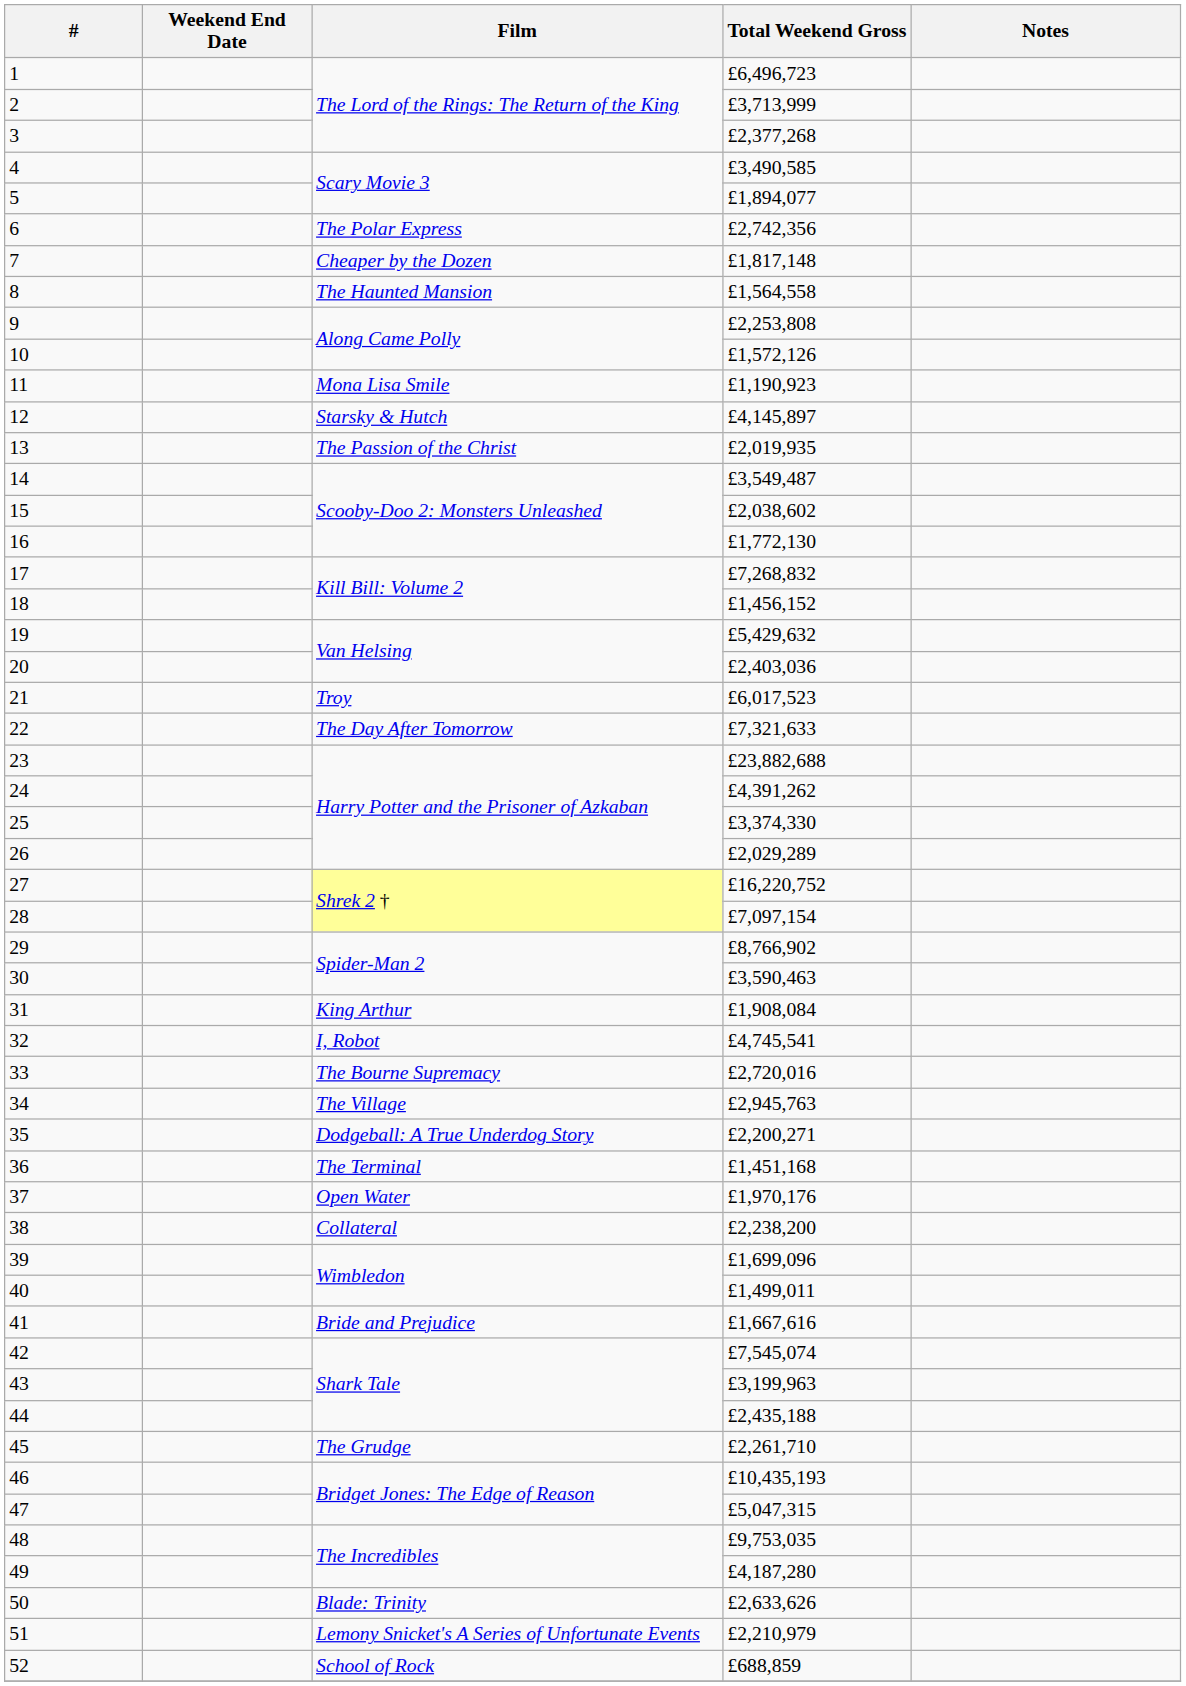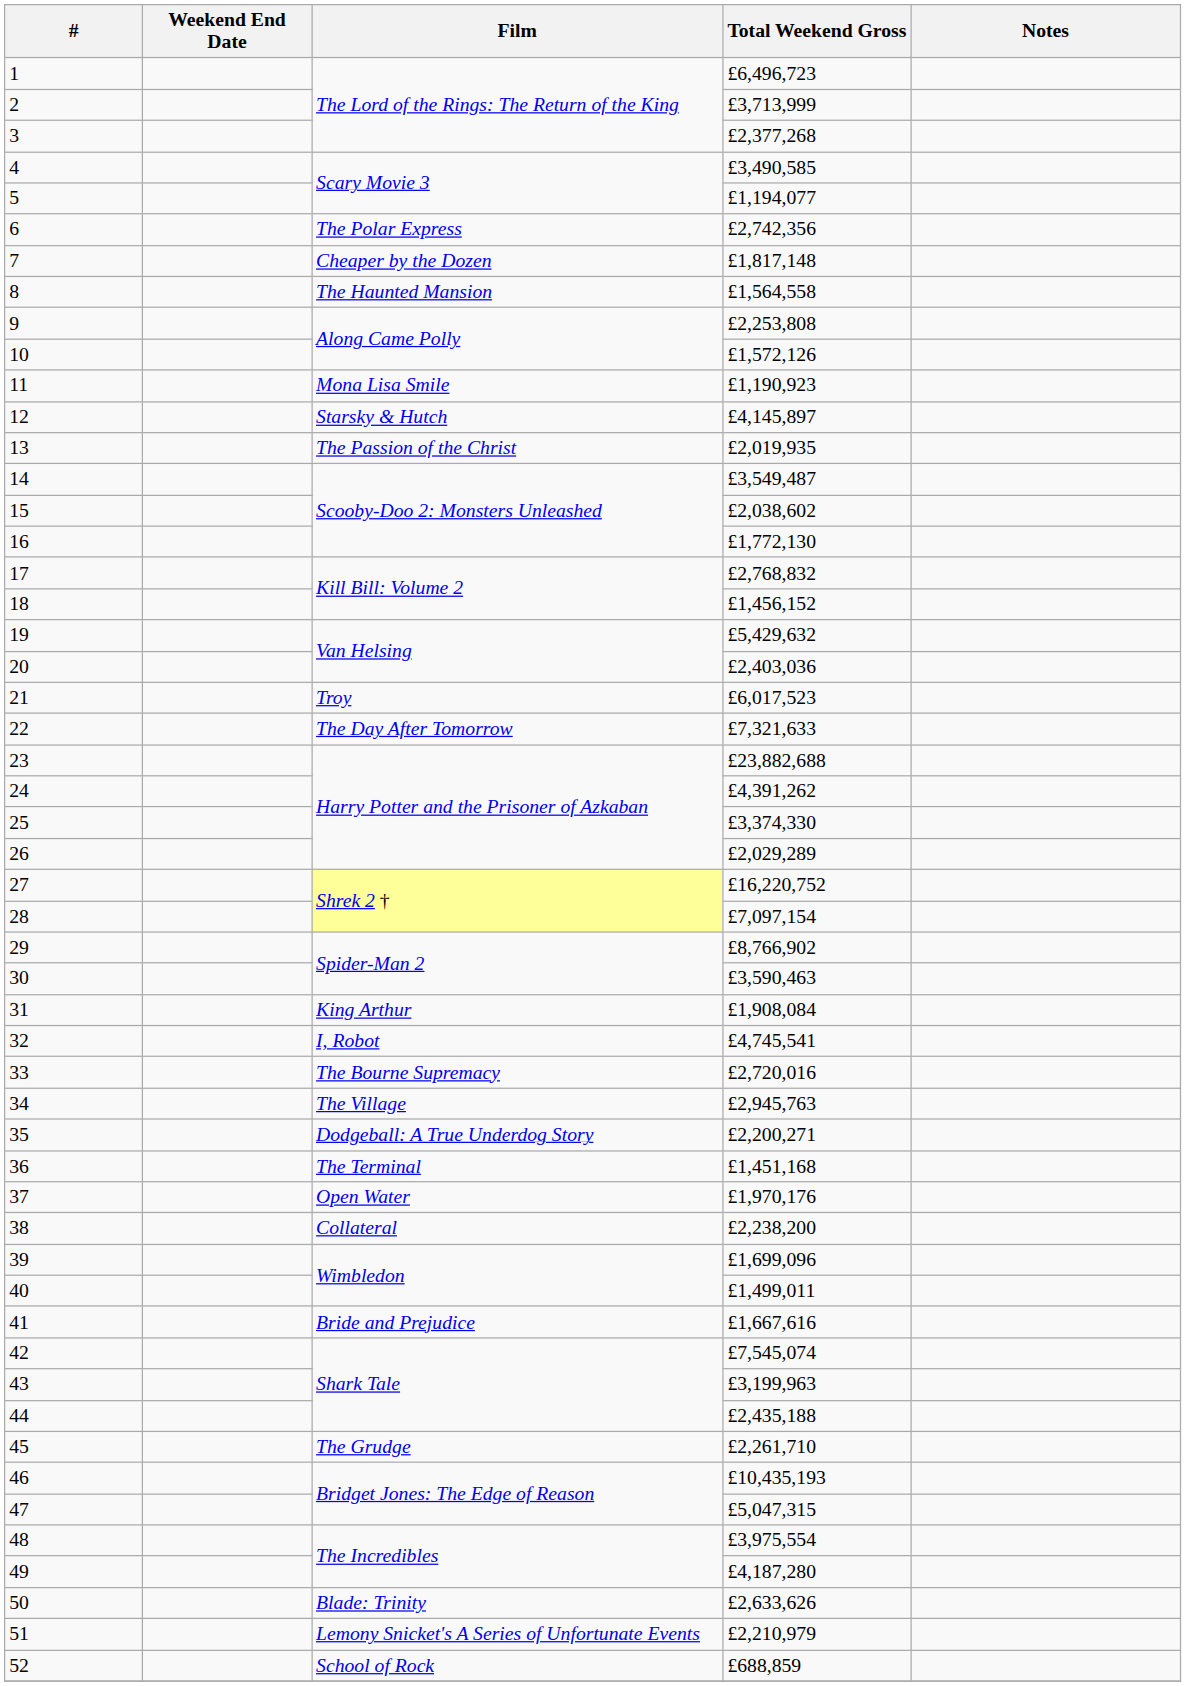 <table class="wikitable sortable">
 <tr>
 <th abbr="Week">#</th>
 <th abbr="Date" style="width:130px">Weekend End Date</th>
 <th width="35%">Film</th>
 <th width="16%">Total Weekend Gross</th>
 <th>Notes</th>
 </tr>
 <tr>
 <td>1</td>
 <td></td>
 <td rowspan="3"><em><a href='#'>The Lord of the Rings: The Return of the King</a></em></td>
 <td>£6,496,723</td>
 <td></td>
 </tr>
 <tr>
 <td>2</td>
 <td></td>
 <td>£3,713,999</td>
 <td></td>
 </tr>
 <tr>
 <td>3</td>
 <td></td>
 <td>£2,377,268</td>
 <td></td>
 </tr>
 <tr>
 <td>4</td>
 <td></td>
 <td rowspan="2"><em><a href='#'>Scary Movie 3</a></em></td>
 <td>£3,490,585</td>
 <td></td>
 </tr>
 <tr>
 <td>5</td>
 <td></td>
-<td>£1,894,077</td>
+<td>£1,194,077</td>
 <td></td>
 </tr>
 <tr>
 <td>6</td>
 <td></td>
 <td><em><a href='#'>The Polar Express</a></em></td>
 <td>£2,742,356</td>
 <td></td>
 </tr>
 <tr>
 <td>7</td>
 <td></td>
 <td><em><a href='#'>Cheaper by the Dozen</a></em></td>
 <td>£1,817,148</td>
 <td></td>
 </tr>
 <tr>
 <td>8</td>
 <td></td>
 <td><em><a href='#'>The Haunted Mansion</a></em></td>
 <td>£1,564,558</td>
 <td></td>
 </tr>
 <tr>
 <td>9</td>
 <td></td>
 <td rowspan="2"><em><a href='#'>Along Came Polly</a></em></td>
 <td>£2,253,808</td>
 <td></td>
 </tr>
 <tr>
 <td>10</td>
 <td></td>
 <td>£1,572,126</td>
 <td></td>
 </tr>
 <tr>
 <td>11</td>
 <td></td>
 <td><em><a href='#'>Mona Lisa Smile</a></em></td>
 <td>£1,190,923</td>
 <td></td>
 </tr>
 <tr>
 <td>12</td>
 <td></td>
 <td><em><a href='#'>Starsky & Hutch</a></em></td>
 <td>£4,145,897</td>
 <td></td>
 </tr>
 <tr>
 <td>13</td>
 <td></td>
 <td><em><a href='#'>The Passion of the Christ</a></em></td>
 <td>£2,019,935</td>
 <td></td>
 </tr>
 <tr>
 <td>14</td>
 <td></td>
 <td rowspan="3"><em><a href='#'>Scooby-Doo 2: Monsters Unleashed</a></em></td>
 <td>£3,549,487</td>
 <td></td>
 </tr>
 <tr>
 <td>15</td>
 <td></td>
 <td>£2,038,602</td>
 <td></td>
 </tr>
 <tr>
 <td>16</td>
 <td></td>
 <td>£1,772,130</td>
 <td></td>
 </tr>
 <tr>
 <td>17</td>
 <td></td>
 <td rowspan="2"><em><a href='#'>Kill Bill: Volume 2</a></em></td>
-<td>£7,268,832</td>
+<td>£2,768,832</td>
 <td></td>
 </tr>
 <tr>
 <td>18</td>
 <td></td>
 <td>£1,456,152</td>
 <td></td>
 </tr>
 <tr>
 <td>19</td>
 <td></td>
 <td rowspan="2"><em><a href='#'>Van Helsing</a></em></td>
 <td>£5,429,632</td>
 <td></td>
 </tr>
 <tr>
 <td>20</td>
 <td></td>
 <td>£2,403,036</td>
 <td></td>
 </tr>
 <tr>
 <td>21</td>
 <td></td>
 <td><em><a href='#'>Troy</a></em></td>
 <td>£6,017,523</td>
 <td></td>
 </tr>
 <tr>
 <td>22</td>
 <td></td>
 <td><em><a href='#'>The Day After Tomorrow</a></em></td>
 <td>£7,321,633</td>
 <td></td>
 </tr>
 <tr>
 <td>23</td>
 <td></td>
 <td rowspan="4"><em><a href='#'>Harry Potter and the Prisoner of Azkaban</a></em></td>
 <td>£23,882,688</td>
 <td></td>
 </tr>
 <tr>
 <td>24</td>
 <td></td>
 <td>£4,391,262</td>
 <td></td>
 </tr>
 <tr>
 <td>25</td>
 <td></td>
 <td>£3,374,330</td>
 <td></td>
 </tr>
 <tr>
 <td>26</td>
 <td></td>
 <td>£2,029,289</td>
 <td></td>
 </tr>
 <tr>
 <td>27</td>
 <td></td>
 <td rowspan="2" style="background-color:#FFFF99"><em><a href='#'>Shrek 2</a></em> †</td>
 <td>£16,220,752</td>
 <td></td>
 </tr>
 <tr>
 <td>28</td>
 <td></td>
 <td>£7,097,154</td>
 <td></td>
 </tr>
 <tr>
 <td>29</td>
 <td></td>
 <td rowspan="2"><em><a href='#'>Spider-Man 2</a></em></td>
 <td>£8,766,902</td>
 <td></td>
 </tr>
 <tr>
 <td>30</td>
 <td></td>
 <td>£3,590,463</td>
 <td></td>
 </tr>
 <tr>
 <td>31</td>
 <td></td>
 <td><em><a href='#'>King Arthur</a></em></td>
 <td>£1,908,084</td>
 <td></td>
 </tr>
 <tr>
 <td>32</td>
 <td></td>
 <td><em><a href='#'>I, Robot</a></em></td>
 <td>£4,745,541</td>
 <td></td>
 </tr>
 <tr>
 <td>33</td>
 <td></td>
 <td><em><a href='#'>The Bourne Supremacy</a></em></td>
 <td>£2,720,016</td>
 <td></td>
 </tr>
 <tr>
 <td>34</td>
 <td></td>
 <td><em><a href='#'>The Village</a></em></td>
 <td>£2,945,763</td>
 <td></td>
 </tr>
 <tr>
 <td>35</td>
 <td></td>
 <td><em><a href='#'>Dodgeball: A True Underdog Story</a></em></td>
 <td>£2,200,271</td>
 <td></td>
 </tr>
 <tr>
 <td>36</td>
 <td></td>
 <td><em><a href='#'>The Terminal</a></em></td>
 <td>£1,451,168</td>
 <td></td>
 </tr>
 <tr>
 <td>37</td>
 <td></td>
 <td><em><a href='#'>Open Water</a></em></td>
 <td>£1,970,176</td>
 <td></td>
 </tr>
 <tr>
 <td>38</td>
 <td></td>
 <td><em><a href='#'>Collateral</a></em></td>
 <td>£2,238,200</td>
 <td></td>
 </tr>
 <tr>
 <td>39</td>
 <td></td>
 <td rowspan="2"><em><a href='#'>Wimbledon</a></em></td>
 <td>£1,699,096</td>
 <td></td>
 </tr>
 <tr>
 <td>40</td>
 <td></td>
 <td>£1,499,011</td>
 <td></td>
 </tr>
 <tr>
 <td>41</td>
 <td></td>
 <td><em><a href='#'>Bride and Prejudice</a></em></td>
 <td>£1,667,616</td>
 <td></td>
 </tr>
 <tr>
 <td>42</td>
 <td></td>
 <td rowspan="3"><em><a href='#'>Shark Tale</a></em></td>
 <td>£7,545,074</td>
 <td></td>
 </tr>
 <tr>
 <td>43</td>
 <td></td>
 <td>£3,199,963</td>
 <td></td>
 </tr>
 <tr>
 <td>44</td>
 <td></td>
 <td>£2,435,188</td>
 <td></td>
 </tr>
 <tr>
 <td>45</td>
 <td></td>
 <td><em><a href='#'>The Grudge</a></em></td>
 <td>£2,261,710</td>
 <td></td>
 </tr>
 <tr>
 <td>46</td>
 <td></td>
 <td rowspan="2"><em><a href='#'>Bridget Jones: The Edge of Reason</a></em></td>
 <td>£10,435,193</td>
 <td></td>
 </tr>
 <tr>
 <td>47</td>
 <td></td>
 <td>£5,047,315</td>
 <td></td>
 </tr>
 <tr>
 <td>48</td>
 <td></td>
 <td rowspan="2"><em><a href='#'>The Incredibles</a></em></td>
-<td>£9,753,035</td>
+<td>£3,975,554</td>
 <td></td>
 </tr>
 <tr>
 <td>49</td>
 <td></td>
 <td>£4,187,280</td>
 <td></td>
 </tr>
 <tr>
 <td>50</td>
 <td></td>
 <td><em><a href='#'>Blade: Trinity</a></em></td>
 <td>£2,633,626</td>
 <td></td>
 </tr>
 <tr>
 <td>51</td>
 <td></td>
 <td><em><a href='#'>Lemony Snicket's A Series of Unfortunate Events</a></em></td>
 <td>£2,210,979</td>
 <td></td>
 </tr>
 <tr>
 <td>52</td>
 <td></td>
 <td><em><a href='#'>School of Rock</a></em></td>
 <td>£688,859</td>
 <td></td>
 </tr>
 <tr>
 </tr>
 </table>
